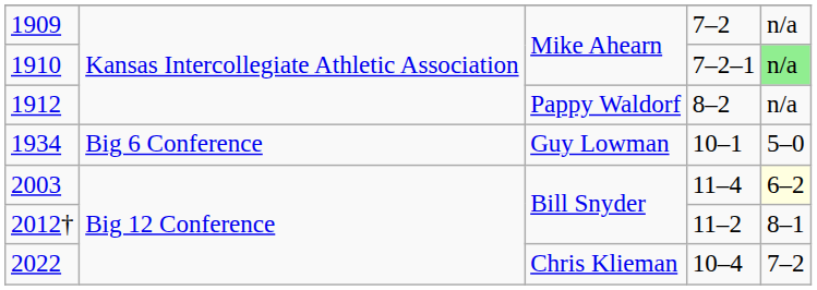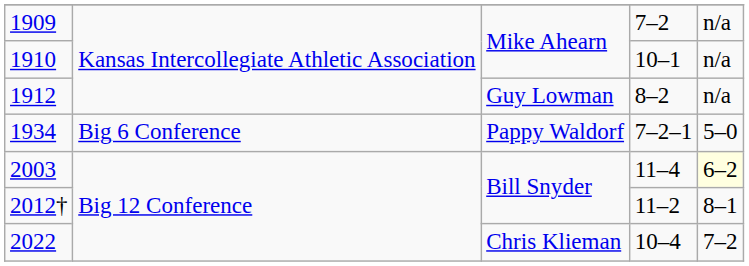 <table class="wikitable">
 <tr>
 </tr>
 <tr>
 <td><a href='#'>1909</a></td>
 <td rowspan="3"><a href='#'>Kansas Intercollegiate Athletic Association</a></td>
 <td rowspan="2"><a href='#'>Mike Ahearn</a></td>
 <td>7–2</td>
 <td>n/a</td>
 </tr>
 <tr>
 <td><a href='#'>1910</a></td>
-<td>7–2–1</td>
-<td style="background: lightgreen;">n/a</td>
+<td>10–1</td>
+<td>n/a</td>
 </tr>
 <tr>
 <td><a href='#'>1912</a></td>
-<td><a href='#'>Pappy Waldorf</a></td>
+<td><a href='#'>Guy Lowman</a></td>
 <td>8–2</td>
 <td>n/a</td>
 </tr>
 <tr>
 <td><a href='#'>1934</a></td>
 <td><a href='#'>Big 6 Conference</a></td>
-<td><a href='#'>Guy Lowman</a></td>
-<td>10–1</td>
+<td><a href='#'>Pappy Waldorf</a></td>
+<td>7–2–1</td>
 <td>5–0</td>
 </tr>
 <tr>
 <td><a href='#'>2003</a></td>
 <td rowspan="3"><a href='#'>Big 12 Conference</a></td>
 <td rowspan="2"><a href='#'>Bill Snyder</a></td>
 <td>11–4</td>
 <td style="background: lightyellow;">6–2</td>
 </tr>
 <tr>
 <td><a href='#'>2012</a>†</td>
 <td>11–2</td>
 <td>8–1</td>
 </tr>
 <tr>
 <td><a href='#'>2022</a></td>
 <td><a href='#'>Chris Klieman</a></td>
 <td>10–4</td>
 <td>7–2</td>
 </tr>
 </table>
